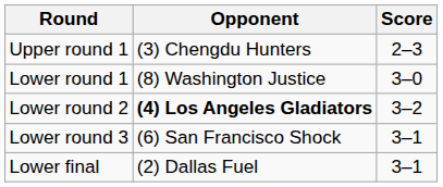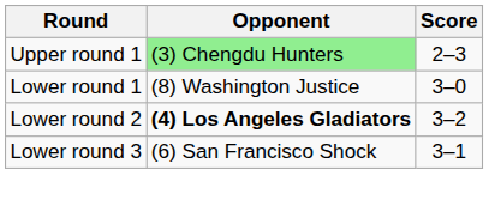 <table class="wikitable" style="text-align:center">
 <tr>
 <th>Round</th>
 <th>Opponent</th>
 <th>Score</th>
 </tr>
 <tr>
 <td style="text-align:left">Upper round 1</td>
-<td style="text-align:left">(3) Chengdu Hunters</td>
+<td style="background: lightgreen; text-align:left">(3) Chengdu Hunters</td>
 <td>2–3</td>
 </tr>
 <tr>
 <td style="text-align:left">Lower round 1</td>
 <td style="text-align:left">(8) Washington Justice</td>
 <td>3–0</td>
 </tr>
 <tr>
 <td style="text-align:left">Lower round 2</td>
 <td style="text-align:left"><strong>(4) Los Angeles Gladiators</strong></td>
 <td>3–2</td>
 </tr>
 <tr>
 <td style="text-align:left">Lower round 3</td>
 <td style="text-align:left">(6) San Francisco Shock</td>
 <td>3–1</td>
 </tr>
-<tr>
-<td style="text-align:left">Lower final</td>
-<td style="text-align:left">(2) Dallas Fuel</td>
-<td>3–1</td>
-</tr>
 </table>
